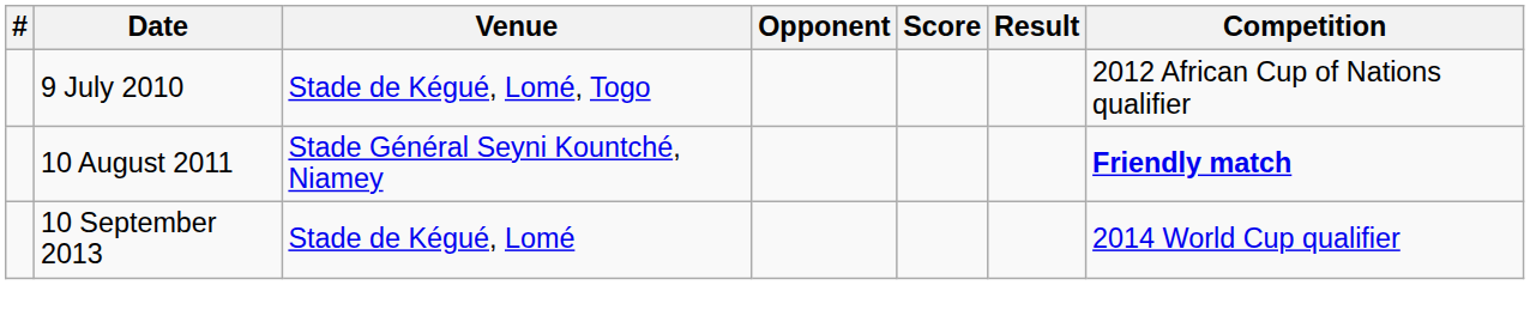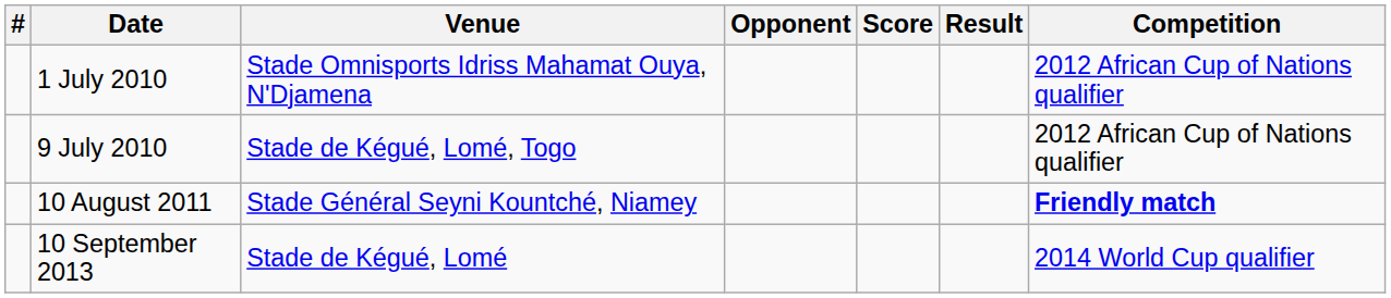 <table class="wikitable collapsible collapsed" text-align:left; margin:auto;">
 <tr>
 <th>#</th>
 <th>Date</th>
 <th>Venue</th>
 <th>Opponent</th>
 <th>Score</th>
 <th>Result</th>
 <th>Competition</th>
+</tr>
+<tr>
+<td></td>
+<td>1 July 2010</td>
+<td><a href='#'>Stade Omnisports Idriss Mahamat Ouya</a>, <a href='#'>N'Djamena</a></td>
+<td></td>
+<td></td>
+<td></td>
+<td><a href='#'>2012 African Cup of Nations qualifier</a></td>
 </tr>
 <tr>
 <td></td>
 <td>9 July 2010</td>
 <td><a href='#'>Stade de Kégué</a>, <a href='#'>Lomé</a>, <a href='#'>Togo</a></td>
 <td></td>
 <td></td>
 <td></td>
 <td>2012 African Cup of Nations qualifier</td>
 </tr>
 <tr>
 <td></td>
 <td>10 August 2011</td>
 <td><a href='#'>Stade Général Seyni Kountché</a>, <a href='#'>Niamey</a></td>
 <td></td>
 <td></td>
 <td></td>
 <td><strong><a href='#'>Friendly match</a></strong></td>
 </tr>
 <tr>
 <td></td>
 <td>10 September 2013</td>
 <td><a href='#'>Stade de Kégué</a>, <a href='#'>Lomé</a></td>
 <td></td>
 <td></td>
 <td></td>
 <td><a href='#'>2014 World Cup qualifier</a></td>
 </tr>
 </table>
